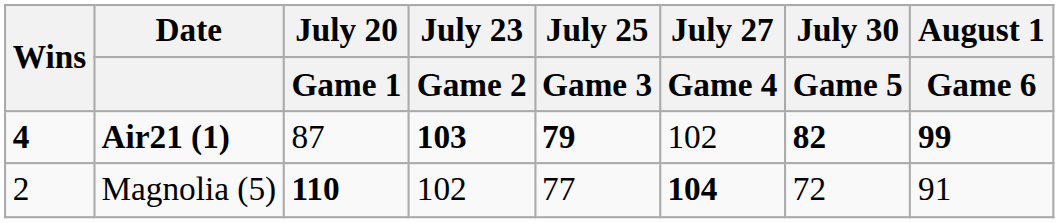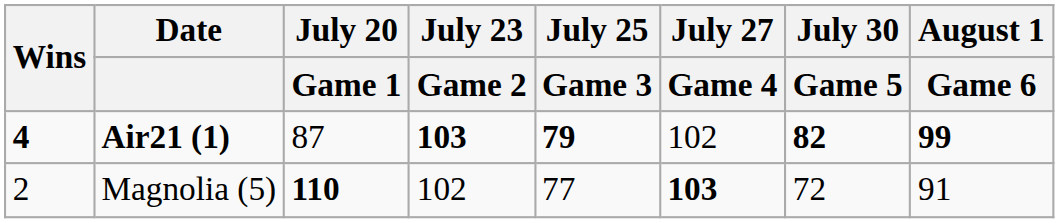 <table class="wikitable">
 <tr>
 <th rowspan="2">Wins</th>
 <th>Date</th>
 <th>July 20</th>
 <th>July 23</th>
 <th>July 25</th>
 <th>July 27</th>
 <th>July 30</th>
 <th>August 1</th>
 </tr>
 <tr>
 <th></th>
 <th>Game 1</th>
 <th>Game 2</th>
 <th>Game 3</th>
 <th>Game 4</th>
 <th>Game 5</th>
 <th>Game 6</th>
 </tr>
 <tr>
 <td><strong>4</strong></td>
 <td><strong>Air21 (1)</strong></td>
 <td>87</td>
 <td><strong>103</strong></td>
 <td><strong>79</strong></td>
 <td>102</td>
 <td><strong>82</strong></td>
 <td><strong>99</strong></td>
 </tr>
 <tr>
 <td>2</td>
 <td>Magnolia (5)</td>
 <td><strong>110</strong></td>
 <td>102</td>
 <td>77</td>
-<td><strong>104</strong></td>
+<td><strong>103</strong></td>
 <td>72</td>
 <td>91</td>
 </tr>
 </table>
